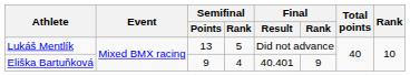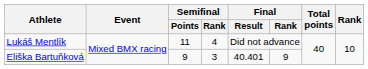 <table class="wikitable" style="font-size:90%;">
 <tr>
 <th rowspan=2>Athlete</th>
 <th rowspan="2">Event</th>
 <th colspan=2>Semifinal</th>
 <th colspan=2>Final</th>
 <th rowspan=2>Total<br>points</th>
 <th rowspan=2>Rank</th>
 </tr>
 <tr style="font-size:95%">
 <th>Points</th>
 <th>Rank</th>
 <th>Result</th>
 <th>Rank</th>
 </tr>
 <tr align=center>
 <td align=left><a href='#'>Lukáš Mentlík</a></td>
 <td rowspan=2><a href='#'>Mixed BMX racing</a></td>
-<td>13</td>
-<td>5</td>
+<td>11</td>
+<td>4</td>
 <td colspan=2>Did not advance</td>
 <td rowspan=2>40</td>
 <td rowspan=2>10</td>
 </tr>
 <tr align=center>
 <td align=left><a href='#'>Eliška Bartuňková</a></td>
 <td>9</td>
-<td>4</td>
+<td>3</td>
 <td>40.401</td>
 <td>9</td>
 </tr>
 </table>
